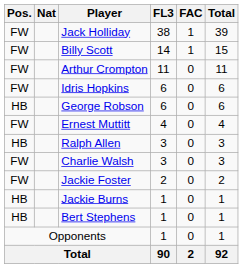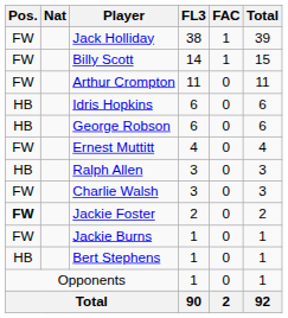 <table class="wikitable"  style="text-align:center; border:1px #aaa solid;">
 <tr>
 <th>Pos.</th>
 <th>Nat</th>
 <th>Player</th>
 <th>FL3</th>
 <th>FAC</th>
 <th>Total</th>
 </tr>
 <tr>
 <td>FW</td>
 <td></td>
 <td style="text-align:left;"><a href='#'>Jack Holliday</a></td>
 <td>38</td>
 <td>1</td>
 <td>39</td>
 </tr>
 <tr>
 <td>FW</td>
 <td></td>
 <td style="text-align:left;"><a href='#'>Billy Scott</a></td>
 <td>14</td>
 <td>1</td>
 <td>15</td>
 </tr>
 <tr>
 <td>FW</td>
 <td></td>
 <td style="text-align:left;"><a href='#'>Arthur Crompton</a></td>
 <td>11</td>
 <td>0</td>
 <td>11</td>
 </tr>
 <tr>
-<td>FW</td>
+<td>HB</td>
 <td></td>
 <td style="text-align:left;"><a href='#'>Idris Hopkins</a></td>
 <td>6</td>
 <td>0</td>
 <td>6</td>
 </tr>
 <tr>
 <td>HB</td>
 <td></td>
 <td style="text-align:left;"><a href='#'>George Robson</a></td>
 <td>6</td>
 <td>0</td>
 <td>6</td>
 </tr>
 <tr>
 <td>FW</td>
 <td></td>
 <td style="text-align:left;"><a href='#'>Ernest Muttitt</a></td>
 <td>4</td>
 <td>0</td>
 <td>4</td>
 </tr>
 <tr>
 <td>HB</td>
 <td></td>
 <td style="text-align:left;"><a href='#'>Ralph Allen</a></td>
 <td>3</td>
 <td>0</td>
 <td>3</td>
 </tr>
 <tr>
 <td>FW</td>
 <td></td>
 <td style="text-align:left;"><a href='#'>Charlie Walsh</a></td>
 <td>3</td>
 <td>0</td>
 <td>3</td>
 </tr>
 <tr>
-<td>FW</td>
+<td><strong>FW</strong></td>
 <td></td>
 <td style="text-align:left;"><a href='#'>Jackie Foster</a></td>
 <td>2</td>
 <td>0</td>
 <td>2</td>
 </tr>
 <tr>
-<td>HB</td>
+<td>FW</td>
 <td></td>
 <td style="text-align:left;"><a href='#'>Jackie Burns</a></td>
 <td>1</td>
 <td>0</td>
 <td>1</td>
 </tr>
 <tr>
 <td>HB</td>
 <td></td>
 <td style="text-align:left;"><a href='#'>Bert Stephens</a></td>
 <td>1</td>
 <td>0</td>
 <td>1</td>
 </tr>
 <tr>
 <td colspan="3">Opponents</td>
 <td>1</td>
 <td>0</td>
 <td>1</td>
 </tr>
 <tr>
 <th colspan="3">Total</th>
 <th>90</th>
 <th>2</th>
 <th>92</th>
 </tr>
 </table>
